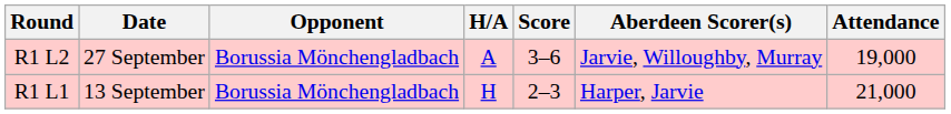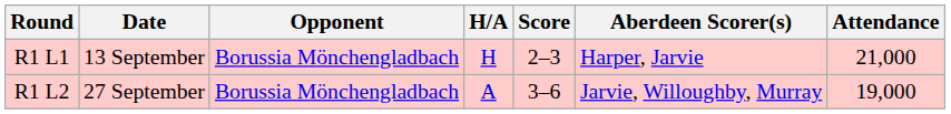 <table class="wikitable" style="text-align:center">
 <tr>
 <th>Round</th>
 <th>Date</th>
 <th>Opponent</th>
 <th>H/A</th>
 <th>Score</th>
 <th>Aberdeen Scorer(s)</th>
 <th>Attendance</th>
 </tr>
 <tr style="background:#fcc;">
+<td>R1 L1</td>
+<td align=left>13 September</td>
+<td align=left> <a href='#'>Borussia Mönchengladbach</a></td>
+<td><a href='#'>H</a></td>
+<td>2–3</td>
+<td align=left><a href='#'>Harper</a>, <a href='#'>Jarvie</a></td>
+<td>21,000</td>
+</tr>
+<tr style="background:#fcc;">
 <td>R1 L2</td>
 <td align=left>27 September</td>
 <td align=left> <a href='#'>Borussia Mönchengladbach</a></td>
 <td><a href='#'>A</a></td>
 <td>3–6</td>
 <td align=left><a href='#'>Jarvie</a>, <a href='#'>Willoughby</a>, <a href='#'>Murray</a></td>
 <td>19,000</td>
 </tr>
-<tr style="background:#fcc;">
-<td>R1 L1</td>
-<td align=left>13 September</td>
-<td align=left> <a href='#'>Borussia Mönchengladbach</a></td>
-<td><a href='#'>H</a></td>
-<td>2–3</td>
-<td align=left><a href='#'>Harper</a>, <a href='#'>Jarvie</a></td>
-<td>21,000</td>
-</tr>
 </table>
